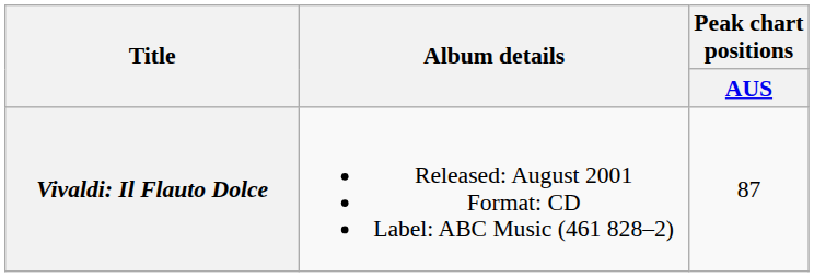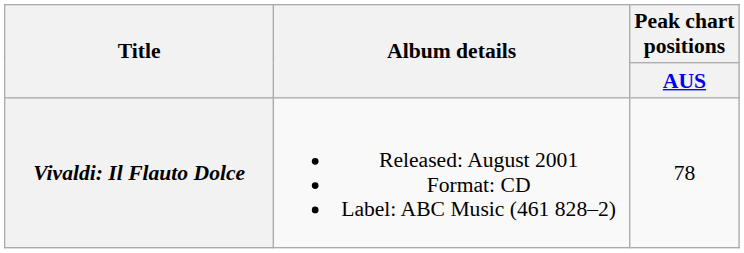 <table class="wikitable plainrowheaders" style="text-align:center;" border="1">
 <tr>
 <th scope="col" rowspan="2" style="width:12em;">Title</th>
 <th scope="col" rowspan="2" style="width:16em;">Album details</th>
 <th scope="col" colspan="1">Peak chart<br>positions</th>
 </tr>
 <tr>
 <th scope="col" style="text-align:center;"><a href='#'>AUS</a><br></th>
 </tr>
 <tr>
 <th scope="row"><em>Vivaldi: Il Flauto Dolce</em></th>
 <td><br><ul><li>Released: August 2001</li><li>Format: CD</li><li>Label: ABC Music (461 828–2)</li></ul></td>
-<td align="center">87</td>
+<td align="center">78</td>
 </tr>
 </table>
